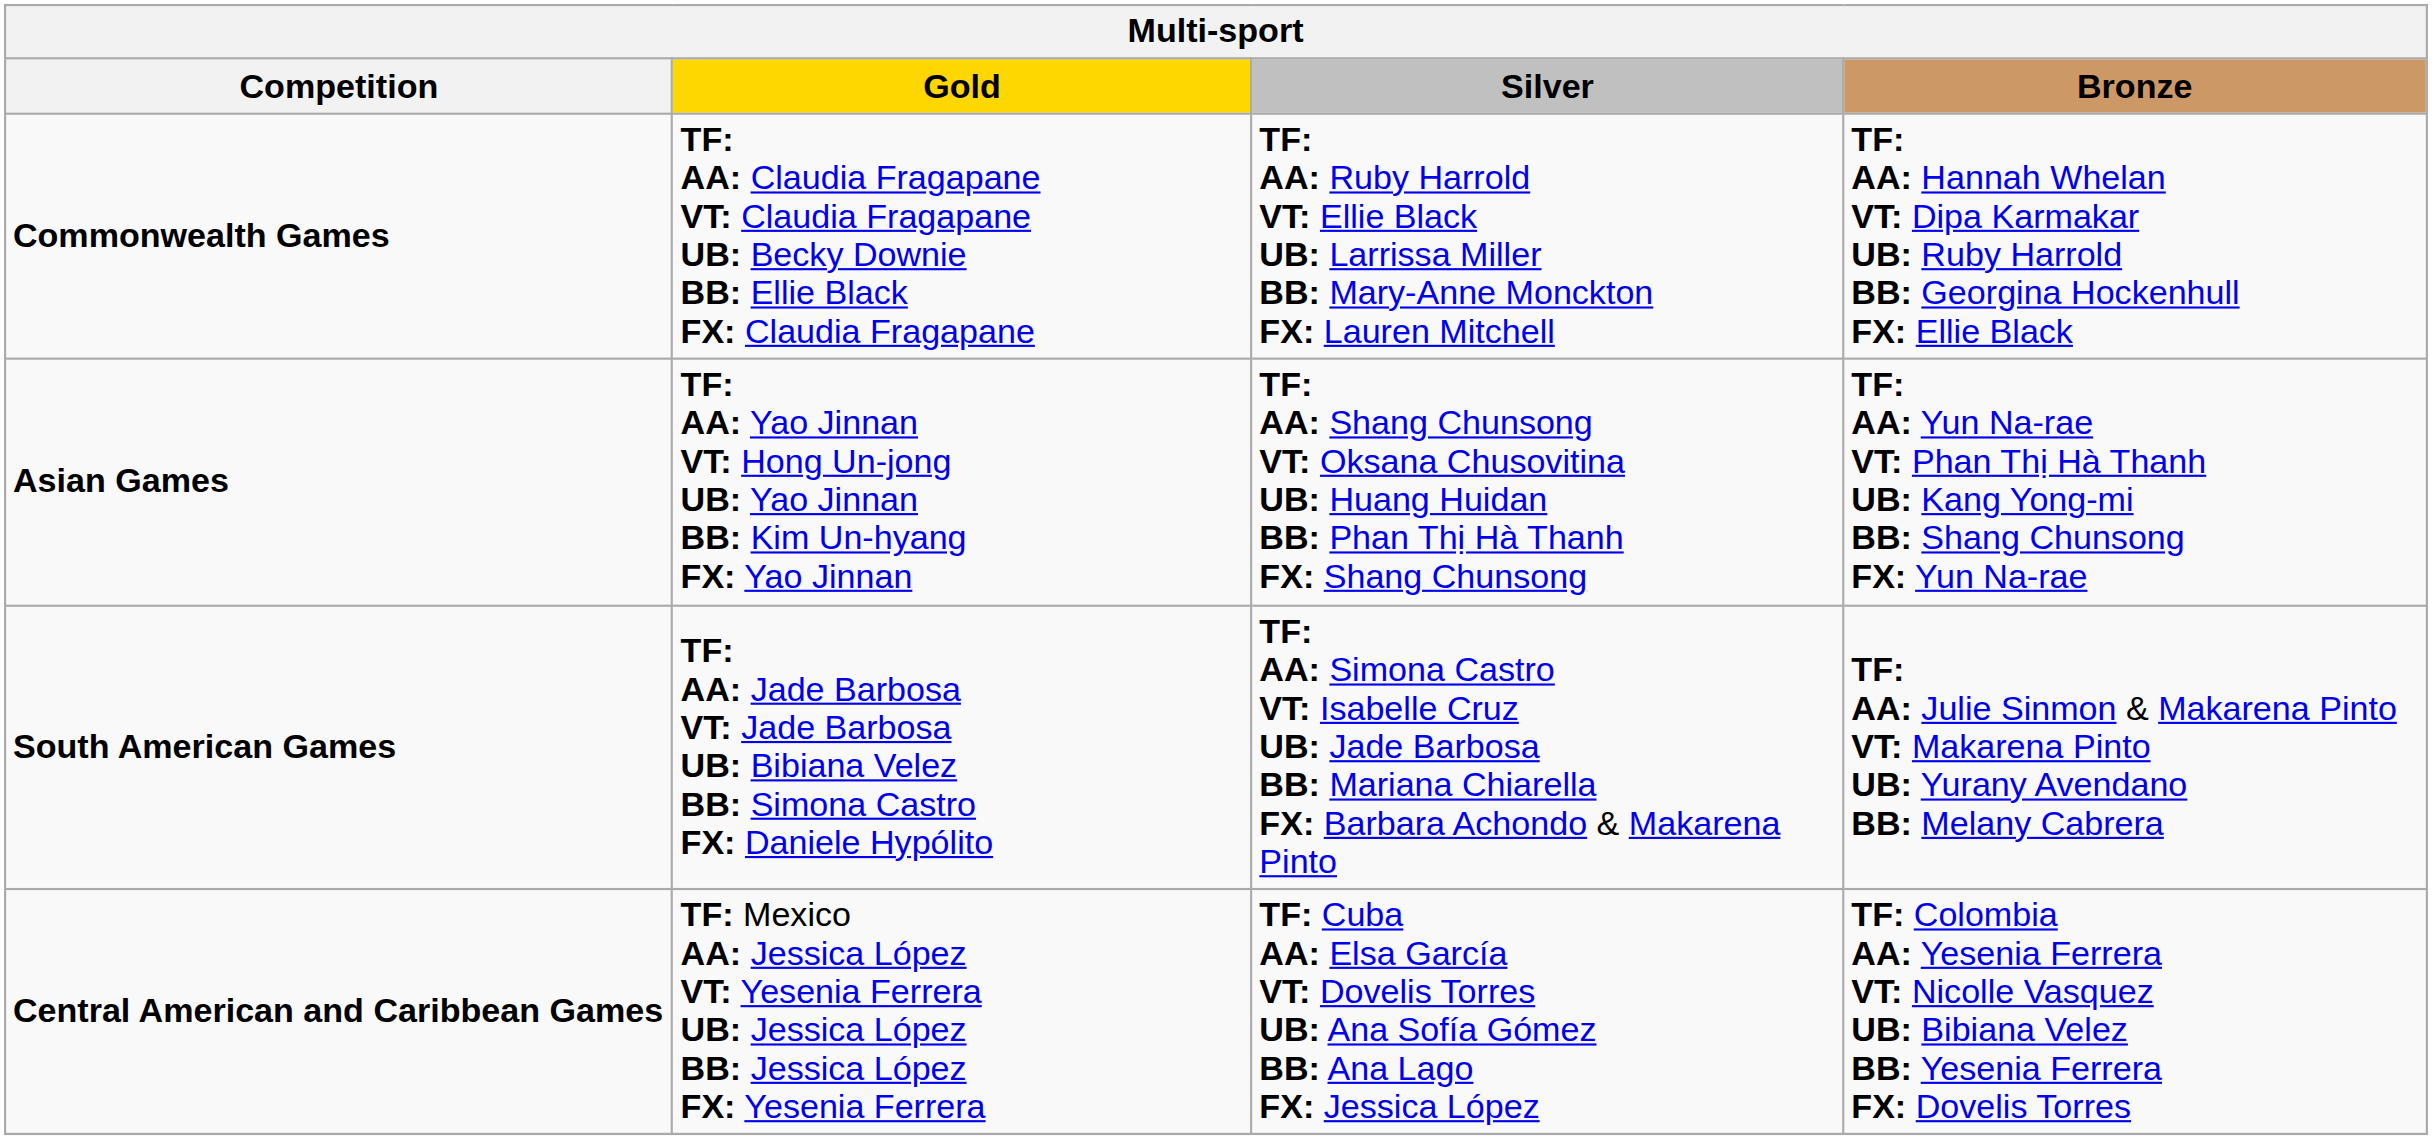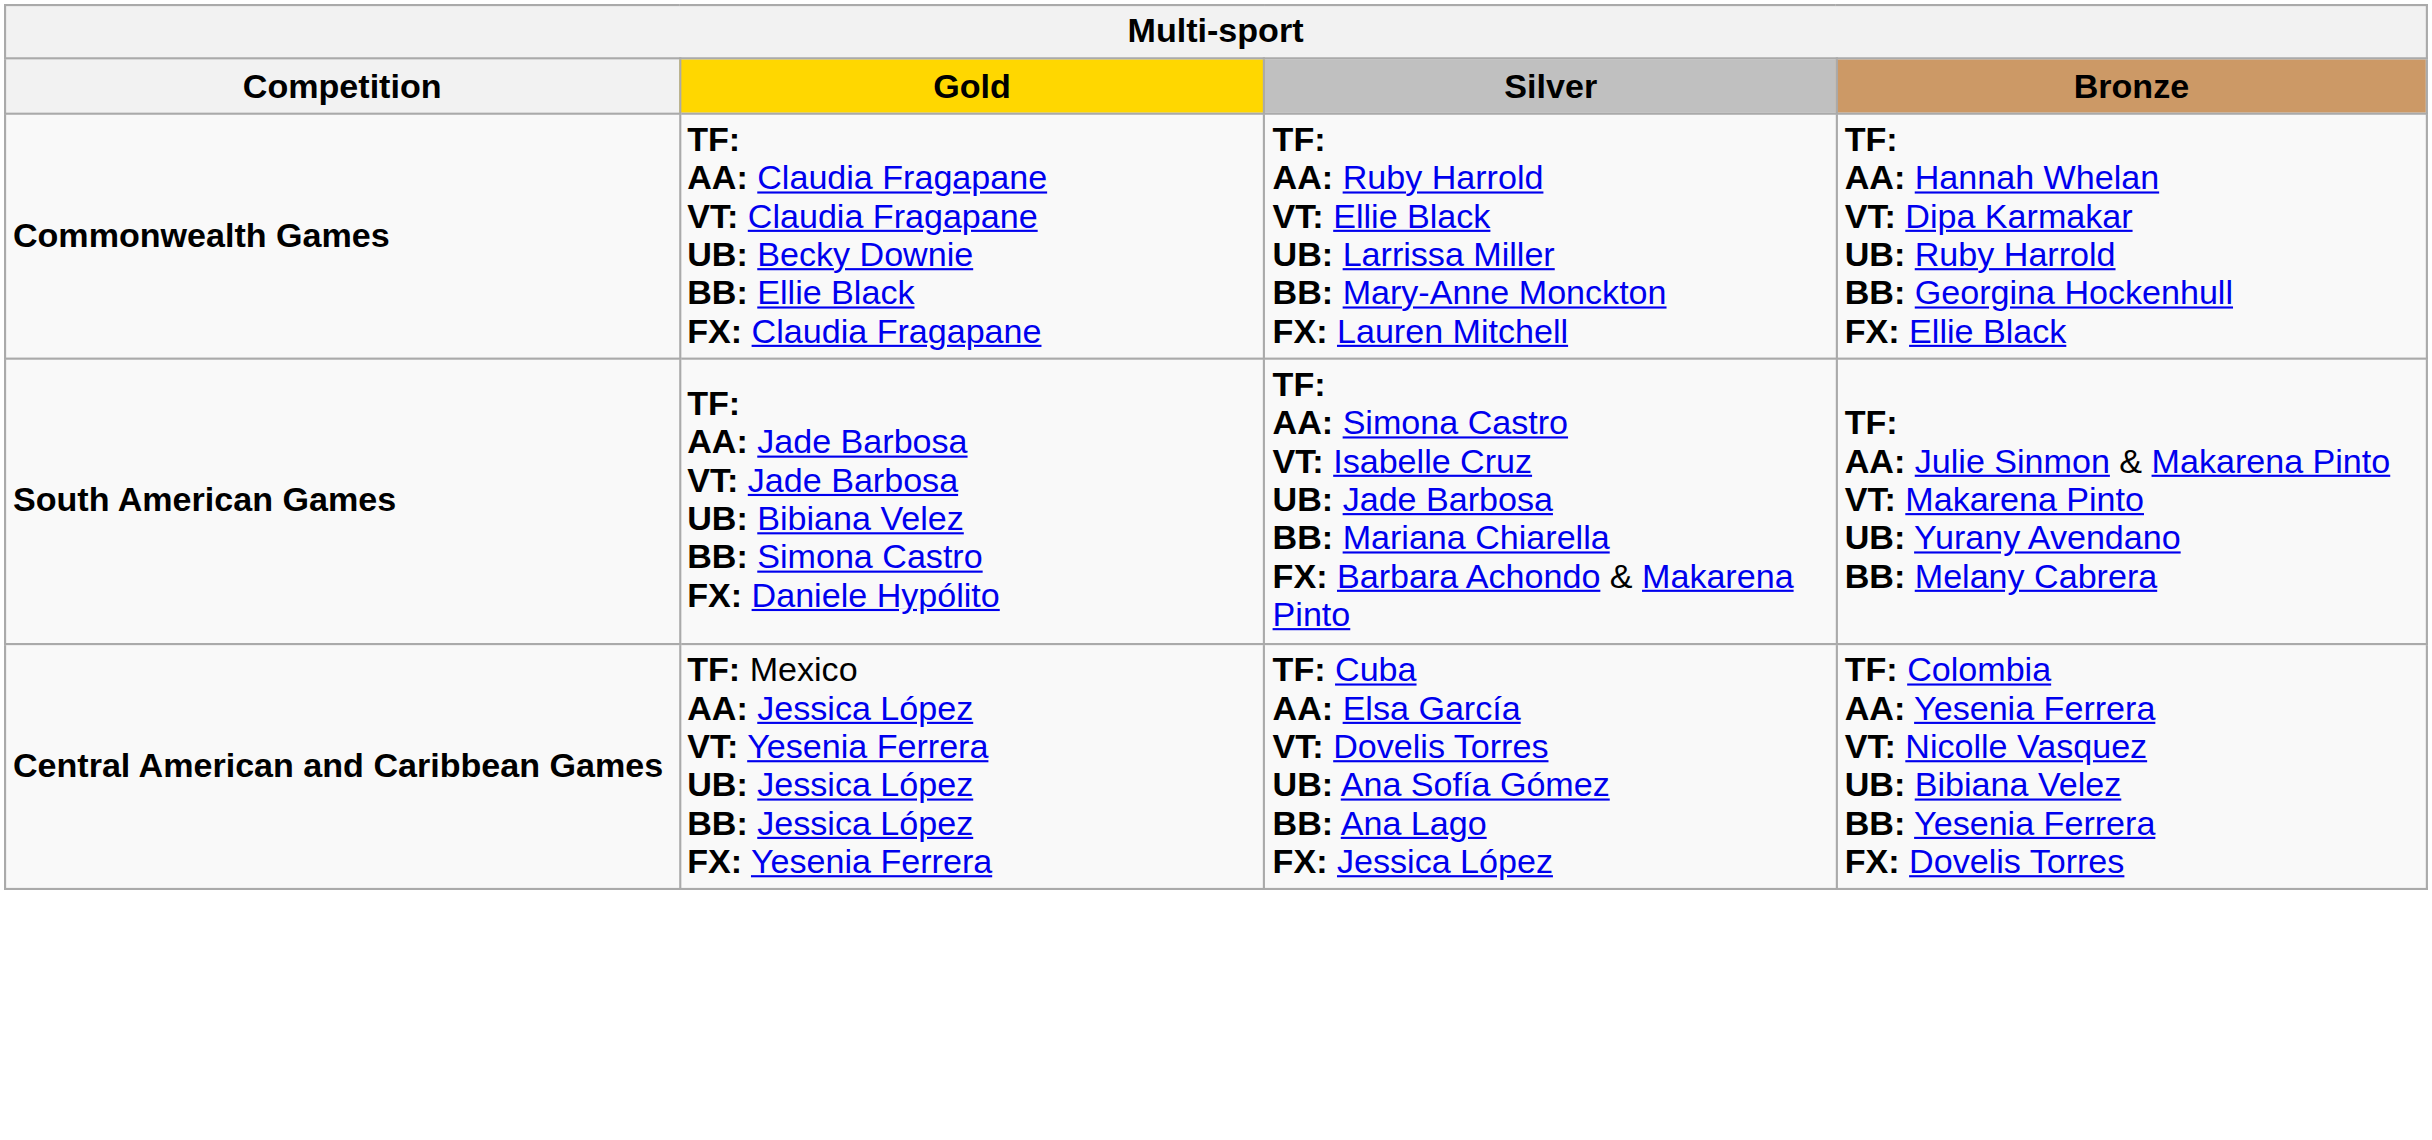 <table class="wikitable" style="width:90%;">
 <tr>
 <th colspan=4>Multi-sport</th>
 </tr>
 <tr>
 <th style="text-align:center; width:5%;">Competition</th>
 <td style="text-align:center; width:5%; background:gold;"><strong>Gold</strong></td>
 <td style="text-align:center; width:5%; background:silver;"><strong>Silver</strong></td>
 <td style="text-align:center; width:5%; background:#c96;"><strong>Bronze</strong></td>
 </tr>
 <tr>
 <td><strong>Commonwealth Games</strong></td>
 <td><strong>TF:</strong>  <br> <strong>AA:</strong>  <a href='#'>Claudia Fragapane</a> <br> <strong>VT:</strong>  <a href='#'>Claudia Fragapane</a> <br> <strong>UB:</strong>  <a href='#'>Becky Downie</a> <br> <strong>BB:</strong>  <a href='#'>Ellie Black</a> <br> <strong>FX:</strong>  <a href='#'>Claudia Fragapane</a></td>
 <td><strong>TF:</strong>  <br> <strong>AA:</strong>  <a href='#'>Ruby Harrold</a> <br> <strong>VT:</strong>  <a href='#'>Ellie Black</a> <br> <strong>UB:</strong>  <a href='#'>Larrissa Miller</a> <br> <strong>BB:</strong>  <a href='#'>Mary-Anne Monckton</a> <br> <strong>FX:</strong>  <a href='#'>Lauren Mitchell</a></td>
 <td><strong>TF:</strong>  <br> <strong>AA:</strong>  <a href='#'>Hannah Whelan</a> <br> <strong>VT:</strong>  <a href='#'>Dipa Karmakar</a> <br> <strong>UB:</strong>  <a href='#'>Ruby Harrold</a> <br> <strong>BB:</strong>  <a href='#'>Georgina Hockenhull</a> <br> <strong>FX:</strong>  <a href='#'>Ellie Black</a></td>
 </tr>
 <tr>
-<td><strong>Asian Games</strong></td>
-<td><strong>TF:</strong>  <br> <strong>AA:</strong>  <a href='#'>Yao Jinnan</a> <br> <strong>VT:</strong>  <a href='#'>Hong Un-jong</a> <br> <strong>UB:</strong>  <a href='#'>Yao Jinnan</a> <br> <strong>BB:</strong>  <a href='#'>Kim Un-hyang</a> <br> <strong>FX:</strong>  <a href='#'>Yao Jinnan</a></td>
-<td><strong>TF:</strong>  <br> <strong>AA:</strong>  <a href='#'>Shang Chunsong</a> <br> <strong>VT:</strong>  <a href='#'>Oksana Chusovitina</a> <br> <strong>UB:</strong>  <a href='#'>Huang Huidan</a> <br> <strong>BB:</strong>  <a href='#'>Phan Thị Hà Thanh</a> <br> <strong>FX:</strong>  <a href='#'>Shang Chunsong</a></td>
-<td><strong>TF:</strong>  <br> <strong>AA:</strong>  <a href='#'>Yun Na-rae</a> <br> <strong>VT:</strong>  <a href='#'>Phan Thị Hà Thanh</a> <br> <strong>UB:</strong>  <a href='#'>Kang Yong-mi</a> <br> <strong>BB:</strong>  <a href='#'>Shang Chunsong</a> <br> <strong>FX:</strong>  <a href='#'>Yun Na-rae</a></td>
-</tr>
-<tr>
 <td><strong>South American Games</strong></td>
 <td><strong>TF:</strong>   <br> <strong>AA:</strong>  <a href='#'>Jade Barbosa</a>   <br> <strong>VT:</strong>  <a href='#'>Jade Barbosa</a>  <br> <strong>UB:</strong>  <a href='#'>Bibiana Velez</a>  <br> <strong>BB:</strong>  <a href='#'>Simona Castro</a>  <br> <strong>FX:</strong>  <a href='#'>Daniele Hypólito</a></td>
 <td><strong>TF:</strong>  <br> <strong>AA:</strong>  <a href='#'>Simona Castro</a>   <br> <strong>VT:</strong>  <a href='#'>Isabelle Cruz</a>  <br> <strong>UB:</strong>  <a href='#'>Jade Barbosa</a>  <br> <strong>BB:</strong>  <a href='#'>Mariana Chiarella</a>  <br> <strong>FX:</strong>  <a href='#'>Barbara Achondo</a> &  <a href='#'>Makarena Pinto</a></td>
 <td><strong>TF:</strong>  <br> <strong>AA:</strong>  <a href='#'>Julie Sinmon</a> &  <a href='#'>Makarena Pinto</a>   <br> <strong>VT:</strong>  <a href='#'>Makarena Pinto</a>  <br> <strong>UB:</strong>  <a href='#'>Yurany Avendano</a>  <br> <strong>BB:</strong>  <a href='#'>Melany Cabrera</a></td>
 </tr>
 <tr>
 <td><strong>Central American and Caribbean Games</strong></td>
 <td><strong>TF:</strong>  Mexico <br> <strong>AA:</strong>  <a href='#'>Jessica López</a> <br> <strong>VT:</strong>  <a href='#'>Yesenia Ferrera</a> <br> <strong>UB:</strong>  <a href='#'>Jessica López</a> <br> <strong>BB:</strong>  <a href='#'>Jessica López</a> <br> <strong>FX:</strong>  <a href='#'>Yesenia Ferrera</a></td>
 <td><strong>TF:</strong>  <a href='#'>Cuba</a> <br> <strong>AA:</strong>  <a href='#'>Elsa García</a> <br> <strong>VT:</strong>  <a href='#'>Dovelis Torres</a> <br> <strong>UB:</strong>  <a href='#'>Ana Sofía Gómez</a> <br> <strong>BB:</strong>  <a href='#'>Ana Lago</a> <br> <strong>FX:</strong>  <a href='#'>Jessica López</a></td>
 <td><strong>TF:</strong>  <a href='#'>Colombia</a> <br> <strong>AA:</strong>  <a href='#'>Yesenia Ferrera</a> <br> <strong>VT:</strong>  <a href='#'>Nicolle Vasquez</a> <br> <strong>UB:</strong>  <a href='#'>Bibiana Velez</a> <br> <strong>BB:</strong>  <a href='#'>Yesenia Ferrera</a> <br> <strong>FX:</strong>  <a href='#'>Dovelis Torres</a></td>
 </tr>
 <tr>
 </tr>
 </table>
